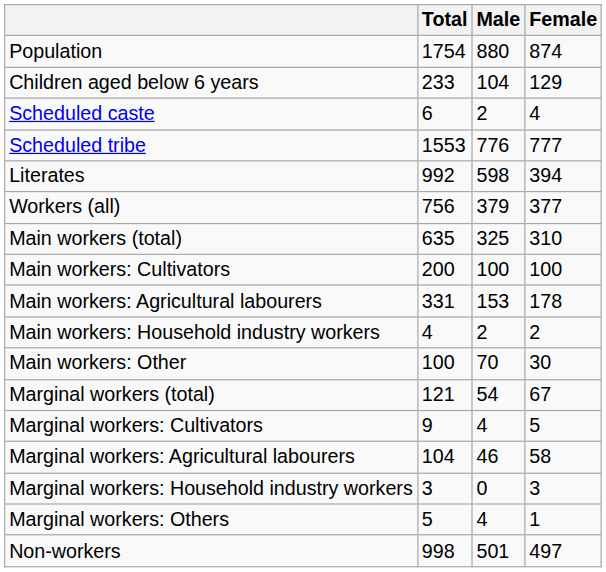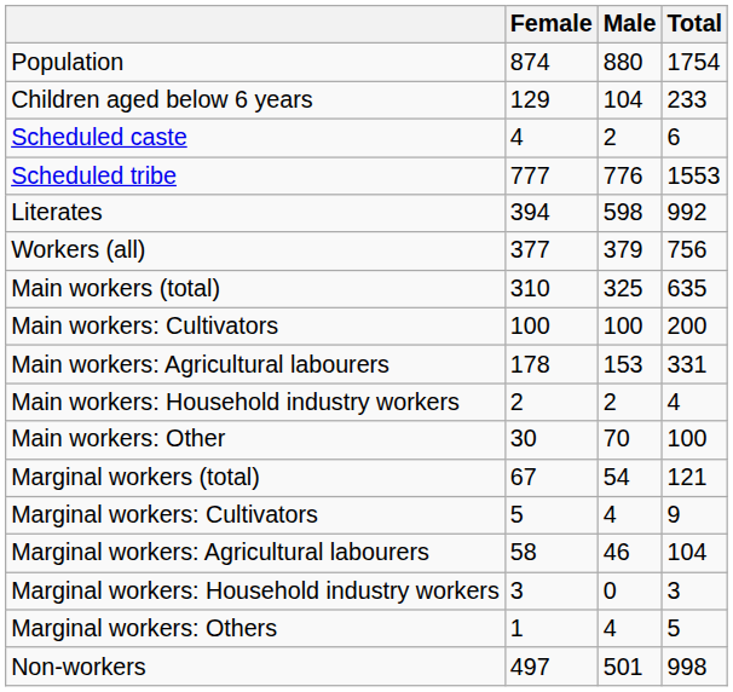 <table class="wikitable sortable">
 <tr>
 <th></th>
+<th>Female</th>
+<th>Male</th>
 <th>Total</th>
-<th>Male</th>
-<th>Female</th>
 </tr>
 <tr>
 <td>Population</td>
+<td>874</td>
+<td>880</td>
 <td>1754</td>
-<td>880</td>
-<td>874</td>
 </tr>
 <tr>
 <td>Children aged below 6 years</td>
+<td>129</td>
+<td>104</td>
 <td>233</td>
-<td>104</td>
-<td>129</td>
 </tr>
 <tr>
 <td><a href='#'>Scheduled caste</a></td>
+<td>4</td>
+<td>2</td>
 <td>6</td>
+</tr>
+<tr>
+<td><a href='#'>Scheduled tribe</a></td>
+<td>777</td>
+<td>776</td>
+<td>1553</td>
+</tr>
+<tr>
+<td>Literates</td>
+<td>394</td>
+<td>598</td>
+<td>992</td>
+</tr>
+<tr>
+<td>Workers (all)</td>
+<td>377</td>
+<td>379</td>
+<td>756</td>
+</tr>
+<tr>
+<td>Main workers (total)</td>
+<td>310</td>
+<td>325</td>
+<td>635</td>
+</tr>
+<tr>
+<td>Main workers: Cultivators</td>
+<td>100</td>
+<td>100</td>
+<td>200</td>
+</tr>
+<tr>
+<td>Main workers: Agricultural labourers</td>
+<td>178</td>
+<td>153</td>
+<td>331</td>
+</tr>
+<tr>
+<td>Main workers: Household industry workers</td>
+<td>2</td>
 <td>2</td>
 <td>4</td>
 </tr>
 <tr>
-<td><a href='#'>Scheduled tribe</a></td>
-<td>1553</td>
-<td>776</td>
-<td>777</td>
-</tr>
-<tr>
-<td>Literates</td>
-<td>992</td>
-<td>598</td>
-<td>394</td>
-</tr>
-<tr>
-<td>Workers (all)</td>
-<td>756</td>
-<td>379</td>
-<td>377</td>
-</tr>
-<tr>
-<td>Main workers (total)</td>
-<td>635</td>
-<td>325</td>
-<td>310</td>
-</tr>
-<tr>
-<td>Main workers: Cultivators</td>
-<td>200</td>
-<td>100</td>
+<td>Main workers: Other</td>
+<td>30</td>
+<td>70</td>
 <td>100</td>
 </tr>
 <tr>
-<td>Main workers: Agricultural labourers</td>
-<td>331</td>
-<td>153</td>
-<td>178</td>
-</tr>
-<tr>
-<td>Main workers: Household industry workers</td>
-<td>4</td>
-<td>2</td>
-<td>2</td>
-</tr>
-<tr>
-<td>Main workers: Other</td>
-<td>100</td>
-<td>70</td>
-<td>30</td>
-</tr>
-<tr>
 <td>Marginal workers (total)</td>
+<td>67</td>
+<td>54</td>
 <td>121</td>
-<td>54</td>
-<td>67</td>
 </tr>
 <tr>
 <td>Marginal workers: Cultivators</td>
+<td>5</td>
+<td>4</td>
 <td>9</td>
-<td>4</td>
-<td>5</td>
 </tr>
 <tr>
 <td>Marginal workers: Agricultural labourers</td>
+<td>58</td>
+<td>46</td>
 <td>104</td>
-<td>46</td>
-<td>58</td>
 </tr>
 <tr>
 <td>Marginal workers: Household industry workers</td>
 <td>3</td>
 <td>0</td>
 <td>3</td>
 </tr>
 <tr>
 <td>Marginal workers: Others</td>
+<td>1</td>
+<td>4</td>
 <td>5</td>
-<td>4</td>
-<td>1</td>
 </tr>
 <tr>
 <td>Non-workers</td>
+<td>497</td>
+<td>501</td>
 <td>998</td>
-<td>501</td>
-<td>497</td>
 </tr>
 </table>
